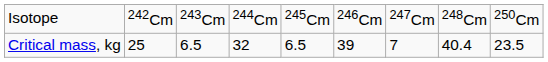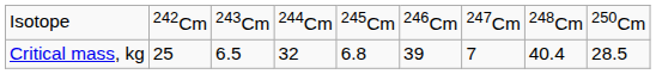 <table Class = "wikitable">
 <tr>
 <td>Isotope</td>
 <td><sup>242</sup>Cm</td>
 <td><sup>243</sup>Cm</td>
 <td><sup>244</sup>Cm</td>
 <td><sup>245</sup>Cm</td>
 <td><sup>246</sup>Cm</td>
 <td><sup>247</sup>Cm</td>
 <td><sup>248</sup>Cm</td>
 <td><sup>250</sup>Cm</td>
 </tr>
 <tr>
 <td><a href='#'>Critical mass</a>, kg</td>
 <td>25</td>
 <td>6.5</td>
 <td>32</td>
-<td>6.5</td>
+<td>6.8</td>
 <td>39</td>
 <td>7</td>
 <td>40.4</td>
-<td>23.5</td>
+<td>28.5</td>
 </tr>
 </table>
